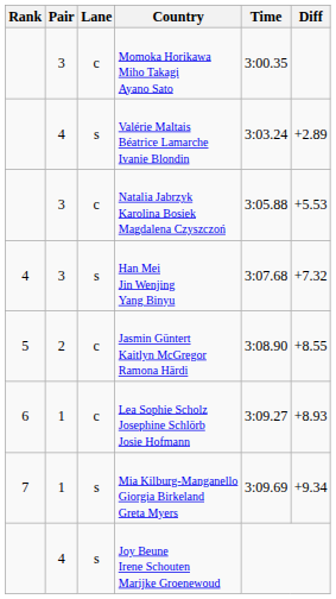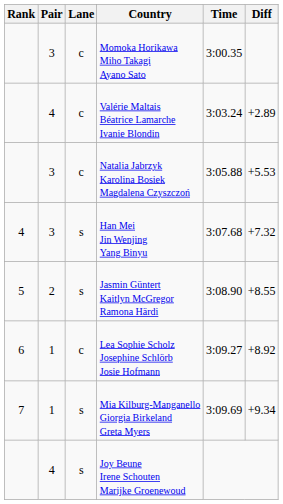 <table class="wikitable sortable" style="text-align:center">
 <tr>
 <th>Rank</th>
 <th>Pair</th>
 <th>Lane</th>
 <th>Country</th>
 <th>Time</th>
 <th>Diff</th>
 </tr>
 <tr>
 <td></td>
 <td>3</td>
 <td>c</td>
 <td align=left><br><small><a href='#'>Momoka Horikawa</a><br><a href='#'>Miho Takagi</a><br><a href='#'>Ayano Sato</a></small></td>
 <td>3:00.35</td>
 <td></td>
 </tr>
 <tr>
 <td></td>
 <td>4</td>
-<td>s</td>
+<td>c</td>
 <td align=left><br><small><a href='#'>Valérie Maltais</a><br><a href='#'>Béatrice Lamarche</a><br><a href='#'>Ivanie Blondin</a></small></td>
 <td>3:03.24</td>
 <td>+2.89</td>
 </tr>
 <tr>
 <td></td>
 <td>3</td>
 <td>c</td>
 <td align=left><br><small><a href='#'>Natalia Jabrzyk</a><br><a href='#'>Karolina Bosiek</a><br><a href='#'>Magdalena Czyszczoń</a></small></td>
 <td>3:05.88</td>
 <td>+5.53</td>
 </tr>
 <tr>
 <td>4</td>
 <td>3</td>
 <td>s</td>
 <td align=left><br><small><a href='#'>Han Mei</a><br><a href='#'>Jin Wenjing</a><br><a href='#'>Yang Binyu</a></small></td>
 <td>3:07.68</td>
 <td>+7.32</td>
 </tr>
 <tr>
 <td>5</td>
 <td>2</td>
-<td>c</td>
+<td>s</td>
 <td align=left><br><small><a href='#'>Jasmin Güntert</a><br><a href='#'>Kaitlyn McGregor</a><br><a href='#'>Ramona Härdi</a></small></td>
 <td>3:08.90</td>
 <td>+8.55</td>
 </tr>
 <tr>
 <td>6</td>
 <td>1</td>
 <td>c</td>
 <td align=left><br><small><a href='#'>Lea Sophie Scholz</a><br><a href='#'>Josephine Schlörb</a><br><a href='#'>Josie Hofmann</a></small></td>
 <td>3:09.27</td>
-<td>+8.93</td>
+<td>+8.92</td>
 </tr>
 <tr>
 <td>7</td>
 <td>1</td>
 <td>s</td>
 <td align=left><br><small><a href='#'>Mia Kilburg-Manganello</a><br><a href='#'>Giorgia Birkeland</a><br><a href='#'>Greta Myers</a></small></td>
 <td>3:09.69</td>
 <td>+9.34</td>
 </tr>
 <tr>
 <td></td>
 <td>4</td>
 <td>s</td>
 <td align=left><br><small><a href='#'>Joy Beune</a><br><a href='#'>Irene Schouten</a><br><a href='#'>Marijke Groenewoud</a></small></td>
 <td colspan=2></td>
 </tr>
 </table>
